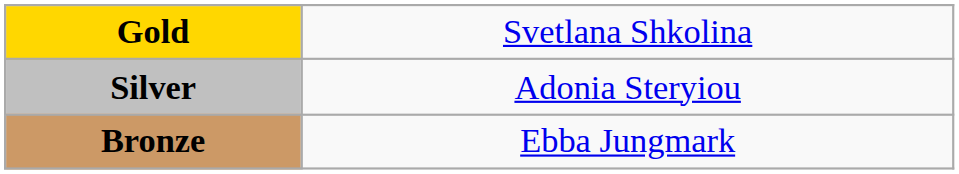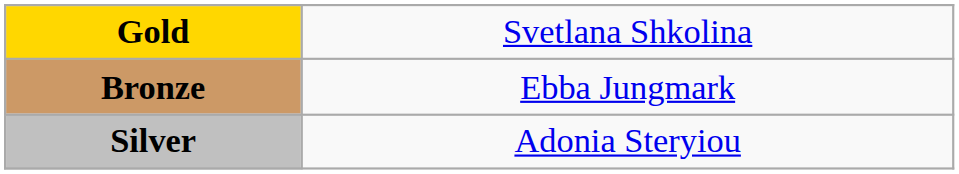 <table class="wikitable" style="text-align:center; " width="35%">
 <tr>
 <td bgcolor="gold"><strong>Gold</strong></td>
 <td><a href='#'>Svetlana Shkolina</a><br>  <small><em></em></small></td>
 </tr>
 <tr>
+<td bgcolor="CC9966"><strong>Bronze</strong></td>
+<td><a href='#'>Ebba Jungmark</a><br>  <small><em></em></small></td>
+</tr>
+<tr>
 <td bgcolor="silver"><strong>Silver</strong></td>
 <td><a href='#'>Adonia Steryiou</a><br>  <small><em></em></small></td>
 </tr>
-<tr>
-<td bgcolor="CC9966"><strong>Bronze</strong></td>
-<td><a href='#'>Ebba Jungmark</a><br>  <small><em></em></small></td>
-</tr>
 </table>
